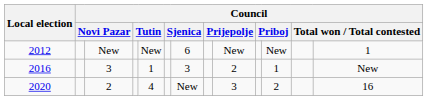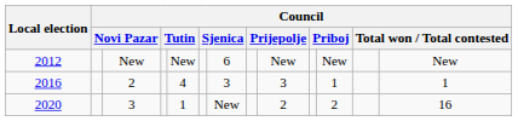 <table class="wikitable sortable" style="text-align:center; font-size:95%">
 <tr>
 <th rowspan=2>Local election</th>
 <th colspan="12">Council</th>
 </tr>
 <tr>
 <th colspan="2"><a href='#'>Novi Pazar</a></th>
 <th colspan="2"><a href='#'>Tutin</a></th>
 <th colspan="2"><a href='#'>Sjenica</a></th>
 <th colspan="2"><a href='#'>Prijepolje</a></th>
 <th colspan="2"><a href='#'>Priboj</a></th>
 <th colspan="2">Total won / Total contested</th>
 </tr>
 <tr>
 <td><a href='#'>2012</a></td>
 <td></td>
 <td>New</td>
 <td></td>
 <td>New</td>
 <td></td>
 <td> 6</td>
 <td></td>
 <td>New</td>
 <td></td>
 <td>New</td>
 <td></td>
-<td> 1</td>
+<td>New</td>
 </tr>
 <tr>
 <td><a href='#'>2016</a></td>
+<td></td>
+<td> 2</td>
+<td></td>
+<td> 4</td>
+<td></td>
+<td> 3</td>
 <td></td>
 <td> 3</td>
 <td></td>
 <td> 1</td>
 <td></td>
+<td> 1</td>
+</tr>
+<tr>
+<td><a href='#'>2020</a></td>
+<td></td>
 <td> 3</td>
-<td></td>
-<td> 2</td>
 <td></td>
 <td> 1</td>
 <td></td>
 <td>New</td>
-</tr>
-<tr>
-<td><a href='#'>2020</a></td>
 <td></td>
 <td> 2</td>
-<td></td>
-<td> 4</td>
-<td></td>
-<td>New</td>
-<td></td>
-<td> 3</td>
 <td></td>
 <td> 2</td>
 <td></td>
 <td> 16</td>
 </tr>
 </table>
